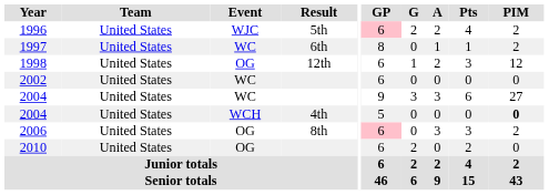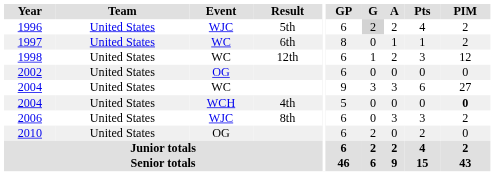 <table border="0" cellpadding="1" cellspacing="0" ID="Table3" style="text-align:center; width:40em">
 <tr ALIGN="center" bgcolor="#e0e0e0">
 <th>Year</th>
 <th>Team</th>
 <th>Event</th>
 <th>Result</th>
 <th rowspan="99" bgcolor="#ffffff"></th>
 <th>GP</th>
 <th>G</th>
 <th>A</th>
 <th>Pts</th>
 <th>PIM</th>
 </tr>
 <tr>
 <td><a href='#'>1996</a></td>
 <td><a href='#'>United States</a></td>
 <td><a href='#'>WJC</a></td>
 <td>5th</td>
-<td style="background: pink;">6</td>
-<td>2</td>
+<td>6</td>
+<td style="background: lightgrey;">2</td>
 <td>2</td>
 <td>4</td>
 <td>2</td>
 </tr>
 <tr bgcolor="#f0f0f0">
 <td><a href='#'>1997</a></td>
 <td><a href='#'>United States</a></td>
 <td><a href='#'>WC</a></td>
 <td>6th</td>
 <td>8</td>
 <td>0</td>
 <td>1</td>
 <td>1</td>
 <td>2</td>
 </tr>
 <tr>
 <td><a href='#'>1998</a></td>
 <td>United States</td>
-<td><a href='#'>OG</a></td>
+<td>WC</td>
 <td>12th</td>
 <td>6</td>
 <td>1</td>
 <td>2</td>
 <td>3</td>
 <td>12</td>
 </tr>
 <tr bgcolor="#f0f0f0">
 <td><a href='#'>2002</a></td>
 <td>United States</td>
-<td>WC</td>
+<td><a href='#'>OG</a></td>
 <td></td>
 <td>6</td>
 <td>0</td>
 <td>0</td>
 <td>0</td>
 <td>0</td>
 </tr>
 <tr>
 <td><a href='#'>2004</a></td>
 <td>United States</td>
 <td>WC</td>
 <td></td>
 <td>9</td>
 <td>3</td>
 <td>3</td>
 <td>6</td>
 <td>27</td>
 </tr>
 <tr bgcolor="#f0f0f0">
 <td><a href='#'>2004</a></td>
 <td>United States</td>
 <td><a href='#'>WCH</a></td>
 <td>4th</td>
 <td>5</td>
 <td>0</td>
 <td>0</td>
 <td>0</td>
 <td><strong>0</strong></td>
 </tr>
 <tr>
 <td><a href='#'>2006</a></td>
 <td>United States</td>
-<td>OG</td>
+<td><a href='#'>WJC</a></td>
 <td>8th</td>
-<td style="background: pink;">6</td>
+<td>6</td>
 <td>0</td>
 <td>3</td>
 <td>3</td>
 <td>2</td>
 </tr>
 <tr bgcolor="#f0f0f0">
 <td><a href='#'>2010</a></td>
 <td>United States</td>
 <td>OG</td>
 <td></td>
 <td>6</td>
 <td>2</td>
 <td>0</td>
 <td>2</td>
 <td>0</td>
 </tr>
 <tr style="background:#e0e0e0;">
 <th colspan="4">Junior totals</th>
 <th>6</th>
 <th>2</th>
 <th>2</th>
 <th>4</th>
 <th>2</th>
 </tr>
 <tr style="background:#e0e0e0;">
 <th colspan="4">Senior totals</th>
 <th>46</th>
 <th>6</th>
 <th>9</th>
 <th>15</th>
 <th>43</th>
 </tr>
 </table>
